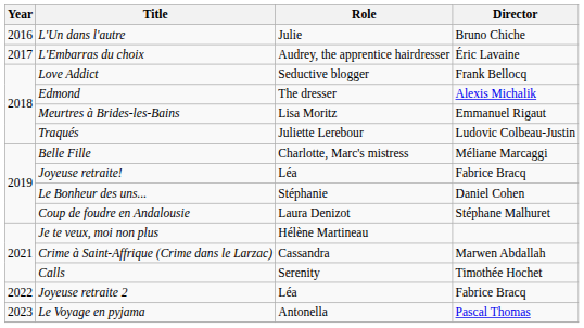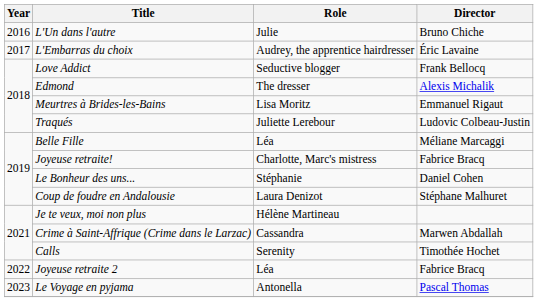 <table class="wikitable">
 <tr>
 <th>Year</th>
 <th>Title</th>
 <th>Role</th>
 <th>Director</th>
 </tr>
 <tr>
 <td>2016</td>
 <td><em>L'Un dans l'autre</em></td>
 <td>Julie</td>
 <td>Bruno Chiche</td>
 </tr>
 <tr>
 <td>2017</td>
 <td><em>L'Embarras du choix</em></td>
 <td>Audrey, the apprentice hairdresser</td>
 <td>Éric Lavaine</td>
 </tr>
 <tr>
 <td rowspan="4">2018</td>
 <td><em>Love Addict</em></td>
 <td>Seductive blogger</td>
 <td>Frank Bellocq</td>
 </tr>
 <tr>
 <td><em>Edmond</em></td>
 <td>The dresser</td>
 <td><a href='#'>Alexis Michalik</a></td>
 </tr>
 <tr>
 <td><em>Meurtres à Brides-les-Bains</em></td>
 <td>Lisa Moritz</td>
 <td>Emmanuel Rigaut</td>
 </tr>
 <tr>
 <td><em>Traqués</em></td>
 <td>Juliette Lerebour</td>
 <td>Ludovic Colbeau-Justin</td>
 </tr>
 <tr>
 <td rowspan="4">2019</td>
 <td><em>Belle Fille</em></td>
-<td>Charlotte, Marc's mistress</td>
+<td>Léa</td>
 <td>Méliane Marcaggi</td>
 </tr>
 <tr>
 <td><em>Joyeuse retraite!</em></td>
-<td>Léa</td>
+<td>Charlotte, Marc's mistress</td>
 <td>Fabrice Bracq</td>
 </tr>
 <tr>
 <td><em>Le Bonheur des uns...</em></td>
 <td>Stéphanie</td>
 <td>Daniel Cohen</td>
 </tr>
 <tr>
 <td><em>Coup de foudre en Andalousie</em></td>
 <td>Laura Denizot</td>
 <td>Stéphane Malhuret</td>
 </tr>
 <tr>
 <td rowspan="3">2021</td>
 <td><em>Je te veux, moi non plus</em></td>
 <td>Hélène Martineau</td>
 <td></td>
 </tr>
 <tr>
 <td><em>Crime à Saint-Affrique (Crime dans le Larzac)</em></td>
 <td>Cassandra</td>
 <td>Marwen Abdallah</td>
 </tr>
 <tr>
 <td><em>Calls</em></td>
 <td>Serenity</td>
 <td>Timothée Hochet</td>
 </tr>
 <tr>
 <td>2022</td>
 <td><em>Joyeuse retraite 2</em></td>
 <td>Léa</td>
 <td>Fabrice Bracq</td>
 </tr>
 <tr>
 <td>2023</td>
 <td><em>Le Voyage en pyjama</em></td>
 <td>Antonella</td>
 <td><a href='#'>Pascal Thomas</a></td>
 </tr>
 <tr>
 </tr>
 </table>
